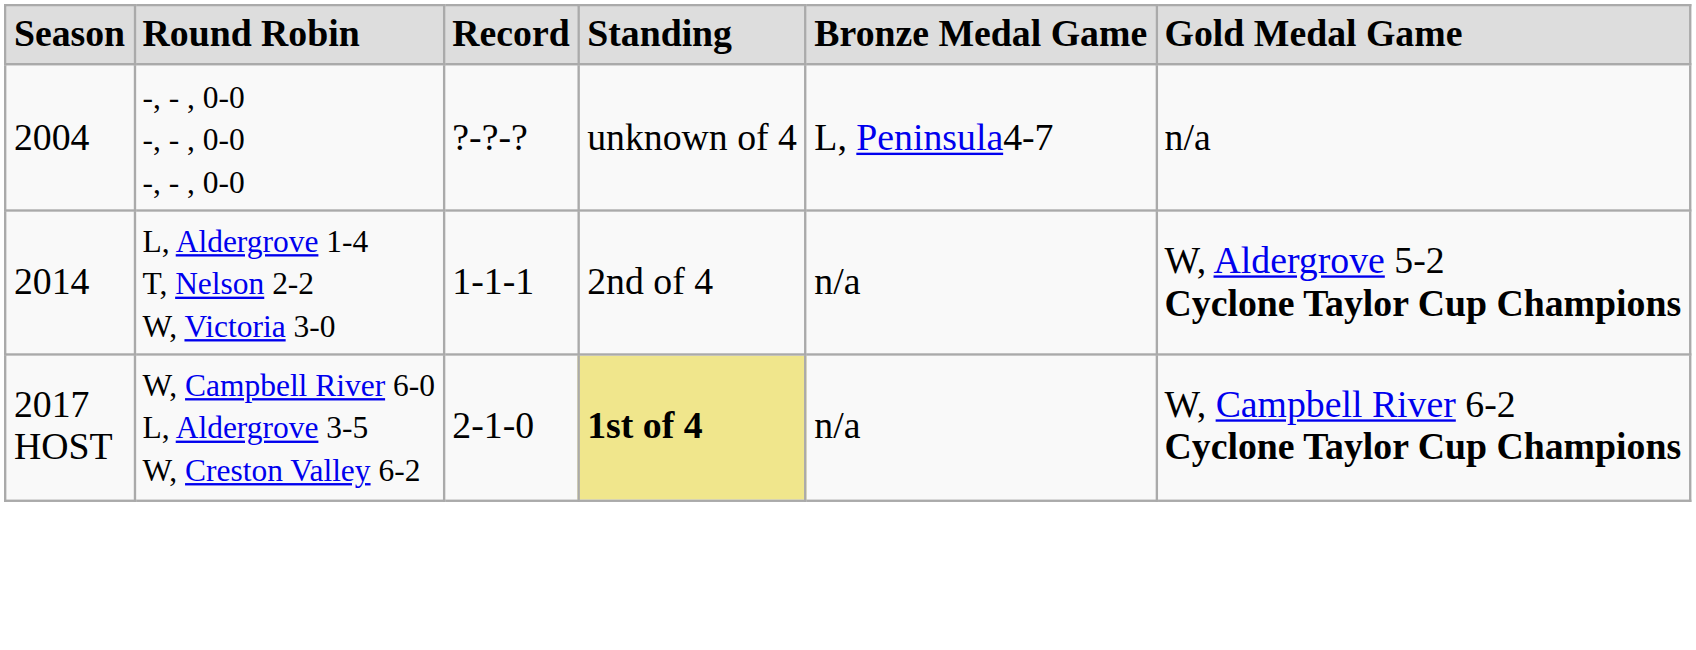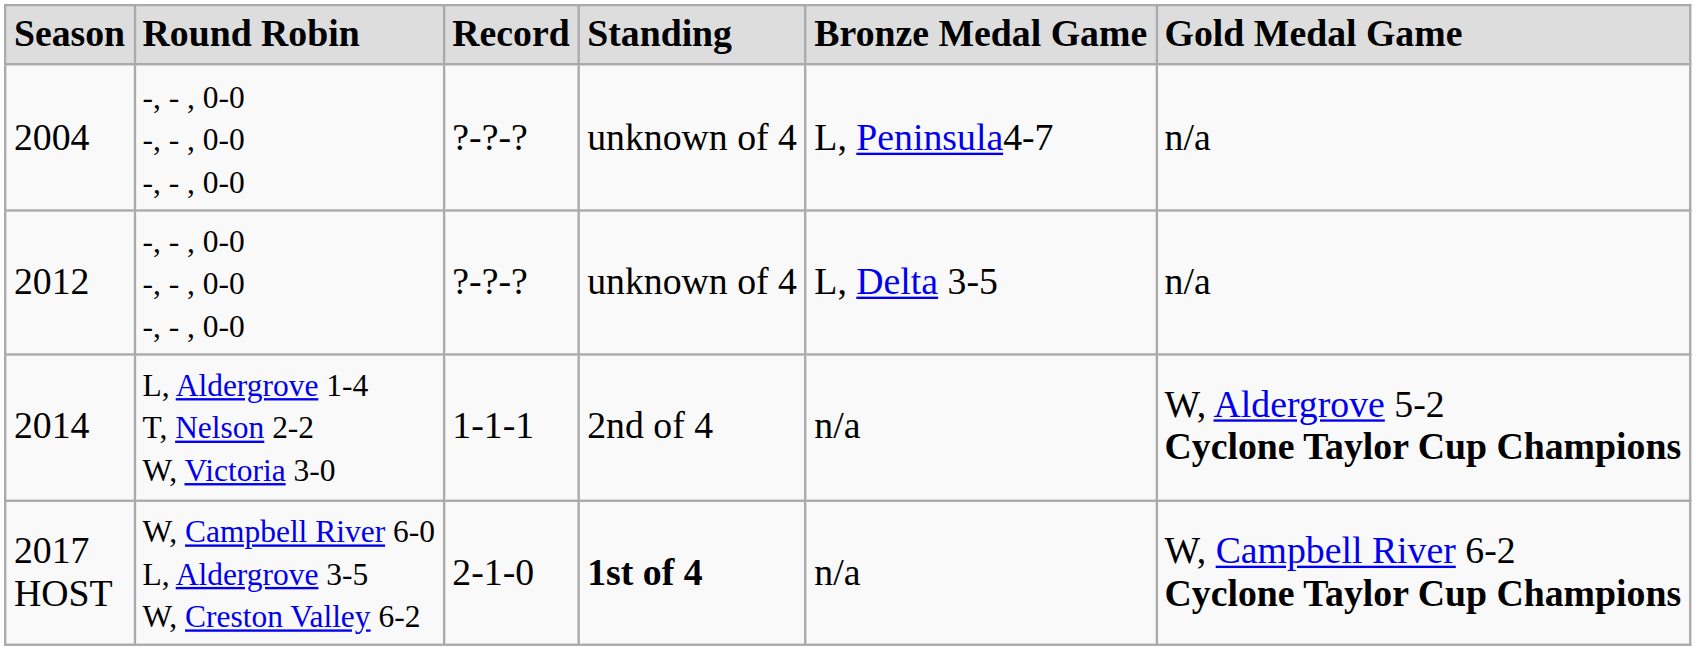 <table class="wikitable">
 <tr style="font-weight:bold; background-color:#dddddd;">
 <td>Season</td>
 <td>Round Robin</td>
 <td>Record</td>
 <td>Standing</td>
 <td>Bronze Medal Game</td>
 <td>Gold Medal Game</td>
 </tr>
 <tr>
 <td>2004</td>
 <td><small> -, - , 0-0<br>-, - , 0-0<br>-, - , 0-0</small></td>
 <td>?-?-?</td>
 <td>unknown of 4</td>
 <td>L,  <a href='#'>Peninsula</a>4-7</td>
 <td>n/a</td>
 </tr>
 <tr>
+<td>2012</td>
+<td><small> -, - , 0-0<br>-, - , 0-0<br>-, - , 0-0</small></td>
+<td>?-?-?</td>
+<td>unknown of 4</td>
+<td>L, <a href='#'>Delta</a> 3-5</td>
+<td>n/a</td>
+</tr>
+<tr>
 <td>2014</td>
 <td><small> L, <a href='#'>Aldergrove</a> 1-4<br>T, <a href='#'>Nelson</a> 2-2<br>W, <a href='#'>Victoria</a> 3-0</small></td>
 <td>1-1-1</td>
 <td>2nd of 4</td>
 <td>n/a</td>
 <td>W, <a href='#'>Aldergrove</a>  5-2<br><strong>Cyclone Taylor Cup Champions</strong></td>
 </tr>
 <tr>
 <td>2017<br>HOST</td>
 <td><small> W, <a href='#'>Campbell River</a> 6-0<br>L, <a href='#'>Aldergrove</a> 3-5<br>W, <a href='#'>Creston Valley</a> 6-2</small></td>
 <td>2-1-0</td>
-<td style="background: khaki;"><strong>1st of 4</strong></td>
+<td><strong>1st of 4</strong></td>
 <td>n/a</td>
 <td>W, <a href='#'>Campbell River</a> 6-2<br><strong>Cyclone Taylor Cup Champions</strong></td>
 </tr>
 </table>
